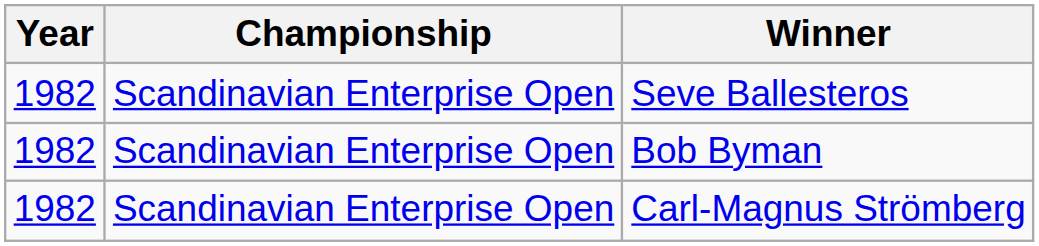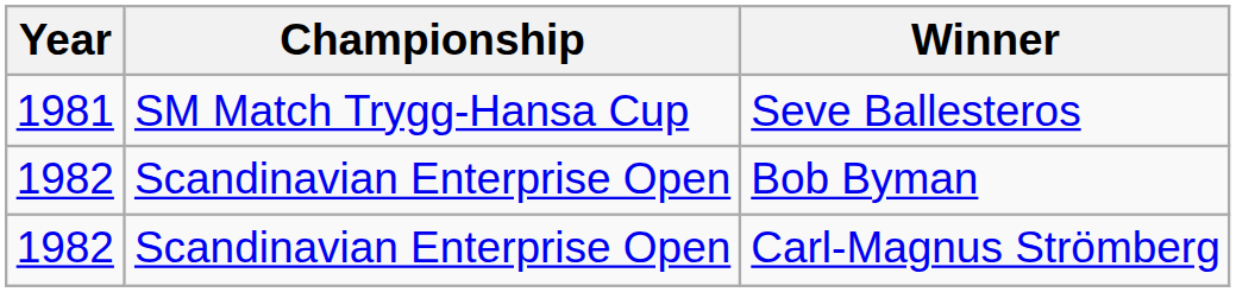 <table class="sortable wikitable">
 <tr>
 <th>Year</th>
 <th>Championship</th>
 <th>Winner</th>
 </tr>
 <tr>
-<td align=center><a href='#'>1982</a></td>
-<td><a href='#'>Scandinavian Enterprise Open</a></td>
+<td align=center><a href='#'>1981</a></td>
+<td><a href='#'>SM Match Trygg-Hansa Cup</a></td>
 <td> <a href='#'>Seve Ballesteros</a></td>
 </tr>
 <tr>
 <td align=center><a href='#'>1982</a></td>
 <td><a href='#'>Scandinavian Enterprise Open</a></td>
 <td> <a href='#'>Bob Byman</a></td>
 </tr>
 <tr>
 <td align=center><a href='#'>1982</a></td>
 <td><a href='#'>Scandinavian Enterprise Open</a></td>
 <td> <a href='#'>Carl-Magnus Strömberg</a></td>
 </tr>
 </table>
